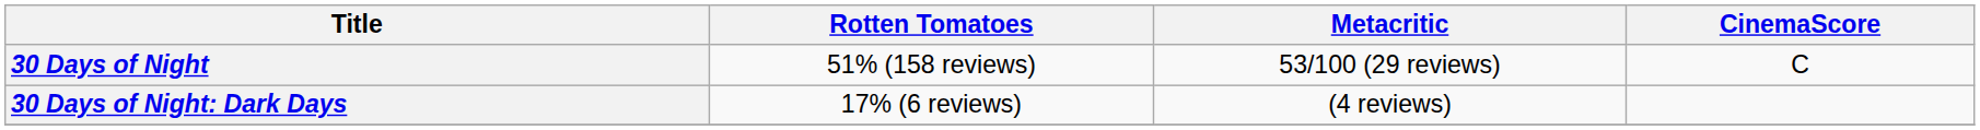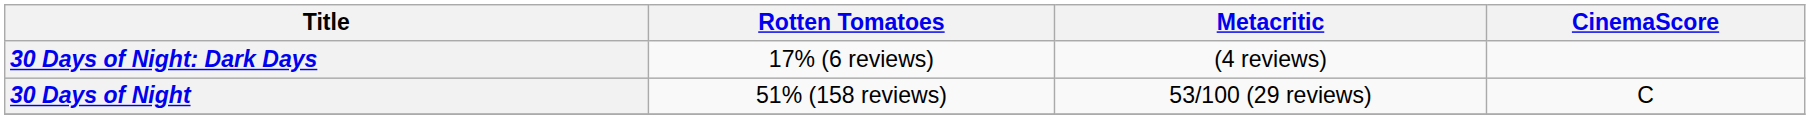 <table class="wikitable sortable" width=99% border="1" style="text-align: center;">
 <tr>
 <th>Title</th>
 <th><a href='#'>Rotten Tomatoes</a></th>
 <th><a href='#'>Metacritic</a></th>
 <th><a href='#'>CinemaScore</a></th>
 </tr>
 <tr>
+<th style="text-align: left;"><em><a href='#'>30 Days of Night: Dark Days</a></em></th>
+<td>17% (6 reviews)</td>
+<td> (4 reviews)</td>
+<td></td>
+</tr>
+<tr>
 <th style="text-align: left;"><em><a href='#'>30 Days of Night</a></em></th>
 <td>51% (158 reviews)</td>
 <td>53/100 (29 reviews)</td>
 <td>C</td>
 </tr>
 <tr>
-<th style="text-align: left;"><em><a href='#'>30 Days of Night: Dark Days</a></em></th>
-<td>17% (6 reviews)</td>
-<td> (4 reviews)</td>
-<td></td>
-</tr>
-<tr>
 </tr>
 </table>
